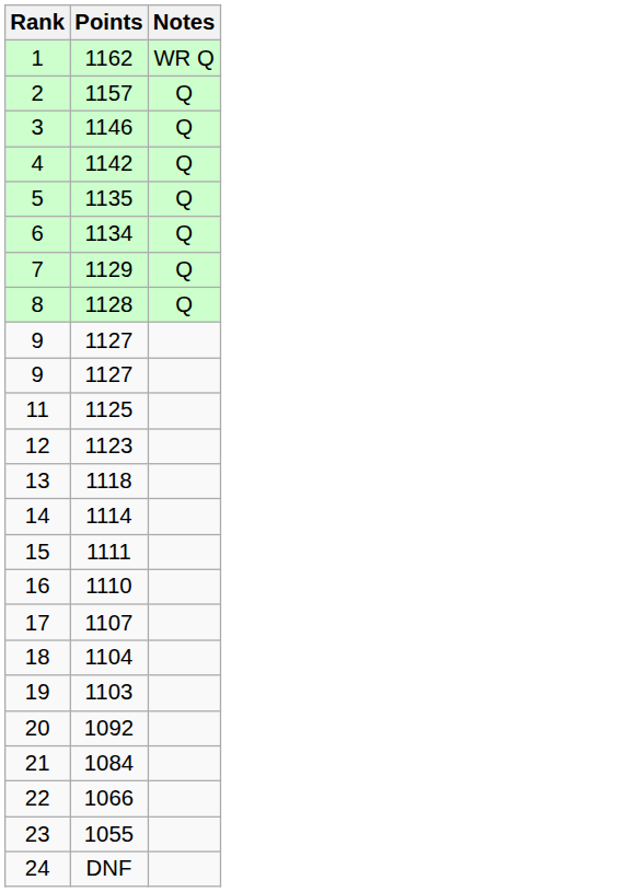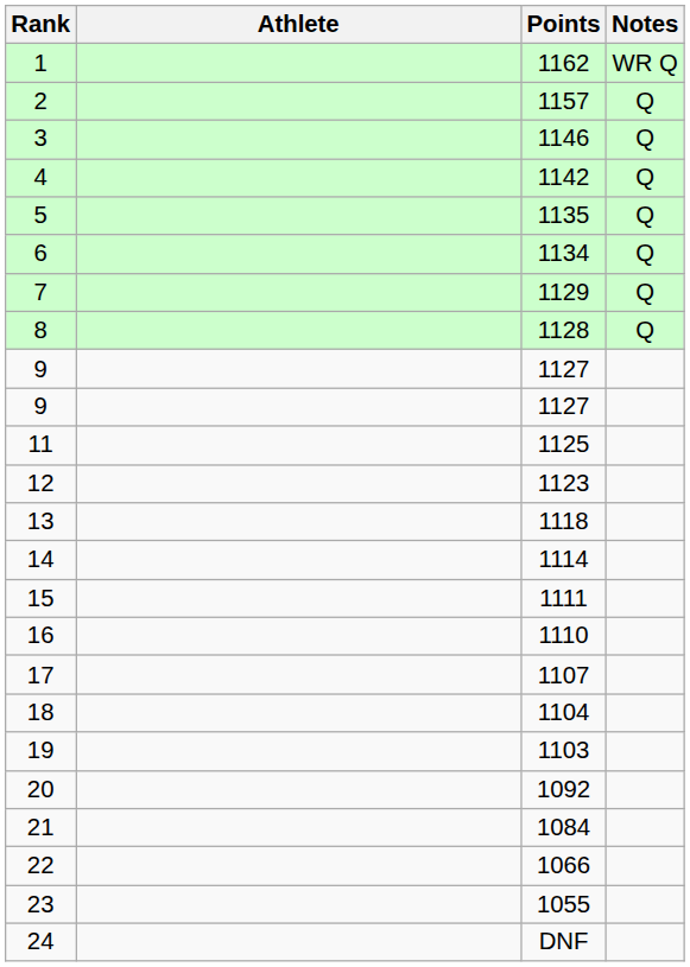 <table class="wikitable" style="text-align:center">
 <tr>
 <th>Rank</th>
+<th Style="width:18em">Athlete</th>
 <th>Points</th>
 <th>Notes</th>
 </tr>
 <tr style="background:#cfc">
 <td>1</td>
+<td style="text-align:left"></td>
 <td>1162</td>
 <td>WR Q</td>
 </tr>
 <tr style="background:#cfc">
 <td>2</td>
+<td style="text-align:left"></td>
 <td>1157</td>
 <td>Q</td>
 </tr>
 <tr style="background:#cfc">
 <td>3</td>
+<td style="text-align:left"></td>
 <td>1146</td>
 <td>Q</td>
 </tr>
 <tr style="background:#cfc">
 <td>4</td>
+<td style="text-align:left"></td>
 <td>1142</td>
 <td>Q</td>
 </tr>
 <tr style="background:#cfc">
 <td>5</td>
+<td style="text-align:left"></td>
 <td>1135</td>
 <td>Q</td>
 </tr>
 <tr style="background:#cfc">
 <td>6</td>
+<td style="text-align:left"></td>
 <td>1134</td>
 <td>Q</td>
 </tr>
 <tr style="background:#cfc">
 <td>7</td>
+<td style="text-align:left"></td>
 <td>1129</td>
 <td>Q</td>
 </tr>
 <tr style="background:#cfc">
 <td>8</td>
+<td style="text-align:left"></td>
 <td>1128</td>
 <td>Q</td>
 </tr>
 <tr>
 <td>9</td>
+<td style="text-align:left"></td>
 <td>1127</td>
 <td></td>
 </tr>
 <tr>
 <td>9</td>
+<td style="text-align:left"></td>
 <td>1127</td>
 <td></td>
 </tr>
 <tr>
 <td>11</td>
+<td style="text-align:left"></td>
 <td>1125</td>
 <td></td>
 </tr>
 <tr>
 <td>12</td>
+<td style="text-align:left"></td>
 <td>1123</td>
 <td></td>
 </tr>
 <tr>
 <td>13</td>
+<td style="text-align:left"></td>
 <td>1118</td>
 <td></td>
 </tr>
 <tr>
 <td>14</td>
+<td style="text-align:left"></td>
 <td>1114</td>
 <td></td>
 </tr>
 <tr>
 <td>15</td>
+<td style="text-align:left"></td>
 <td>1111</td>
 <td></td>
 </tr>
 <tr>
 <td>16</td>
+<td style="text-align:left"></td>
 <td>1110</td>
 <td></td>
 </tr>
 <tr>
 <td>17</td>
+<td style="text-align:left"></td>
 <td>1107</td>
 <td></td>
 </tr>
 <tr>
 <td>18</td>
+<td style="text-align:left"></td>
 <td>1104</td>
 <td></td>
 </tr>
 <tr>
 <td>19</td>
+<td style="text-align:left"></td>
 <td>1103</td>
 <td></td>
 </tr>
 <tr>
 <td>20</td>
+<td style="text-align:left"></td>
 <td>1092</td>
 <td></td>
 </tr>
 <tr>
 <td>21</td>
+<td style="text-align:left"></td>
 <td>1084</td>
 <td></td>
 </tr>
 <tr>
 <td>22</td>
+<td style="text-align:left"></td>
 <td>1066</td>
 <td></td>
 </tr>
 <tr>
 <td>23</td>
+<td style="text-align:left"></td>
 <td>1055</td>
 <td></td>
 </tr>
 <tr>
 <td>24</td>
+<td style="text-align:left"></td>
 <td>DNF</td>
 <td></td>
 </tr>
 </table>
